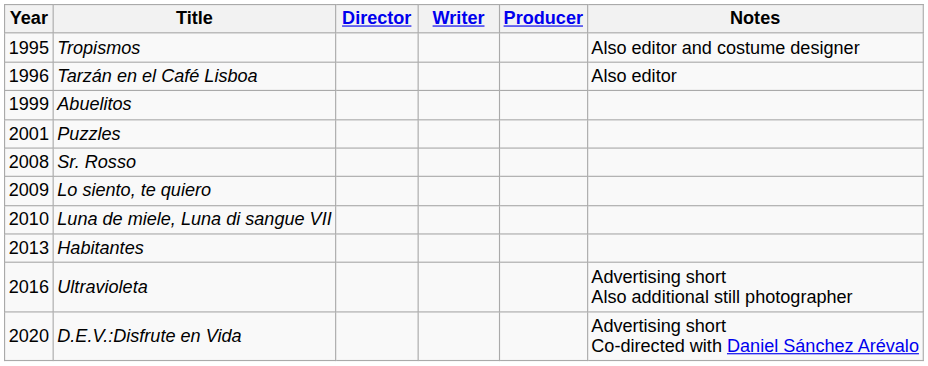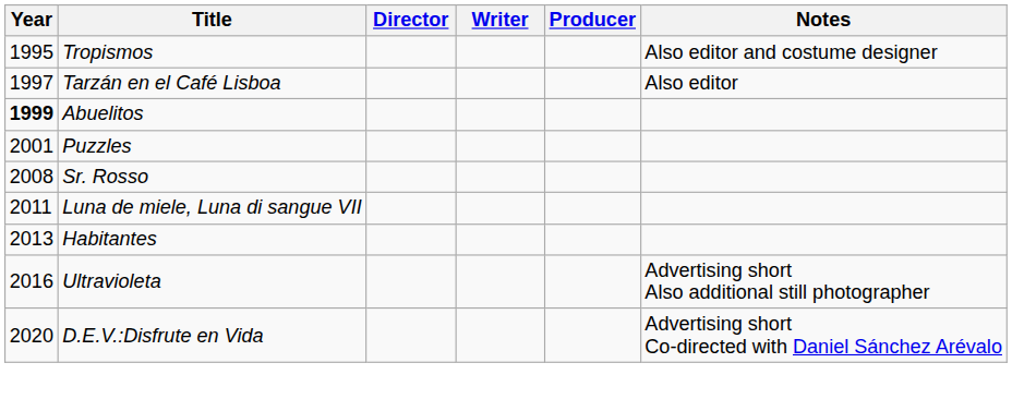 <table class="wikitable sortable">
 <tr>
 <th>Year</th>
 <th>Title</th>
 <th width=65><a href='#'>Director</a></th>
 <th width=65><a href='#'>Writer</a></th>
 <th width=65><a href='#'>Producer</a></th>
 <th>Notes</th>
 </tr>
 <tr>
 <td>1995</td>
 <td><em>Tropismos</em></td>
 <td></td>
 <td></td>
 <td></td>
 <td>Also editor and costume designer</td>
 </tr>
 <tr>
-<td>1996</td>
+<td>1997</td>
 <td><em>Tarzán en el Café Lisboa</em></td>
 <td></td>
 <td></td>
 <td></td>
 <td>Also editor</td>
 </tr>
 <tr>
-<td>1999</td>
+<td><strong>1999</strong></td>
 <td><em>Abuelitos</em></td>
 <td></td>
 <td></td>
 <td></td>
 <td></td>
 </tr>
 <tr>
 <td>2001</td>
 <td><em>Puzzles</em></td>
 <td></td>
 <td></td>
 <td></td>
 <td></td>
 </tr>
 <tr>
 <td>2008</td>
 <td><em>Sr. Rosso</em></td>
 <td></td>
 <td></td>
 <td></td>
 <td></td>
 </tr>
 <tr>
-<td>2009</td>
-<td><em>Lo siento, te quiero</em></td>
-<td></td>
-<td></td>
-<td></td>
-<td></td>
-</tr>
-<tr>
-<td>2010</td>
+<td>2011</td>
 <td><em>Luna de miele, Luna di sangue VII</em></td>
 <td></td>
 <td></td>
 <td></td>
 <td></td>
 </tr>
 <tr>
 <td>2013</td>
 <td><em>Habitantes</em></td>
 <td></td>
 <td></td>
 <td></td>
 <td></td>
 </tr>
 <tr>
 <td>2016</td>
 <td><em>Ultravioleta</em></td>
 <td></td>
 <td></td>
 <td></td>
 <td>Advertising short<br>Also additional still photographer</td>
 </tr>
 <tr>
 <td>2020</td>
 <td><em>D.E.V.:Disfrute en Vida</em></td>
 <td></td>
 <td></td>
 <td></td>
 <td>Advertising short<br>Co-directed with <a href='#'>Daniel Sánchez Arévalo</a></td>
 </tr>
 </table>
